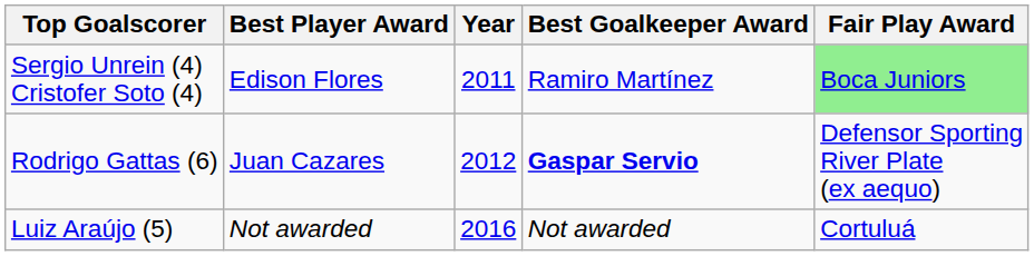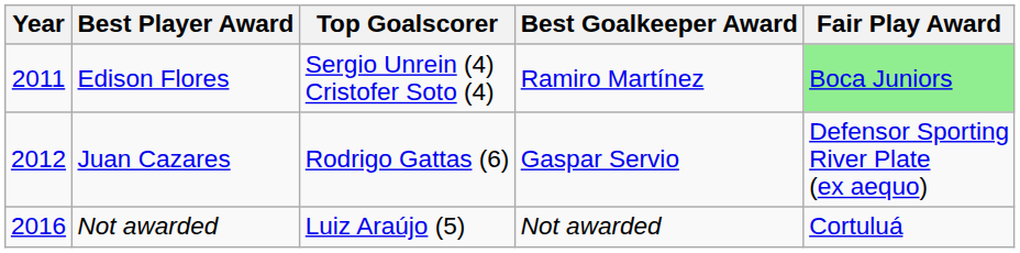 <table class="wikitable">
 <tr>
+<th>Year</th>
+<th>Best Player Award</th>
 <th>Top Goalscorer</th>
-<th>Best Player Award</th>
-<th>Year</th>
 <th>Best Goalkeeper Award</th>
 <th>Fair Play Award</th>
 </tr>
 <tr>
+<td align=center><a href='#'>2011</a></td>
+<td> <a href='#'>Edison Flores</a></td>
 <td> <a href='#'>Sergio Unrein</a> (4)<br>  <a href='#'>Cristofer Soto</a> (4)</td>
-<td> <a href='#'>Edison Flores</a></td>
-<td align=center><a href='#'>2011</a></td>
 <td> <a href='#'>Ramiro Martínez</a></td>
 <td style="background: lightgreen;"> <a href='#'>Boca Juniors</a></td>
 </tr>
 <tr>
+<td align=center><a href='#'>2012</a></td>
+<td> <a href='#'>Juan Cazares</a></td>
 <td> <a href='#'>Rodrigo Gattas</a> (6)</td>
-<td> <a href='#'>Juan Cazares</a></td>
-<td align=center><a href='#'>2012</a></td>
-<td><strong> <a href='#'>Gaspar Servio</a></strong></td>
+<td> <a href='#'>Gaspar Servio</a></td>
 <td> <a href='#'>Defensor Sporting</a><br> <a href='#'>River Plate</a><br>(<a href='#'>ex aequo</a>)</td>
 </tr>
 <tr>
+<td align=center><a href='#'>2016</a></td>
+<td><em>Not awarded</em></td>
 <td> <a href='#'>Luiz Araújo</a> (5)</td>
-<td><em>Not awarded</em></td>
-<td align=center><a href='#'>2016</a></td>
 <td><em>Not awarded</em></td>
 <td> <a href='#'>Cortuluá</a></td>
 </tr>
 </table>
